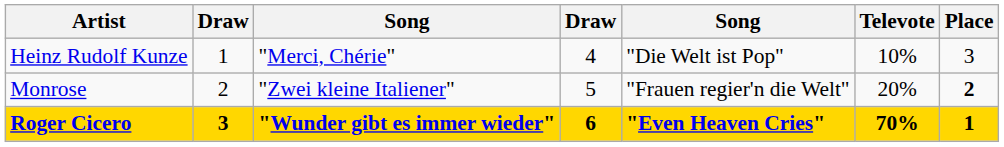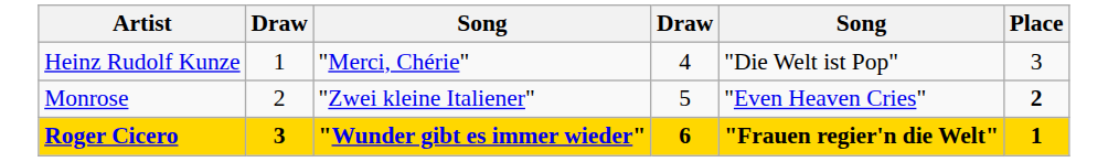 <table class="sortable wikitable" style="margin: 1em auto 1em auto; text-align:center;">
 <tr>
 <th>Artist</th>
 <th>Draw</th>
 <th>Song </th>
 <th>Draw</th>
 <th>Song</th>
-<th>Televote</th>
 <th>Place</th>
 </tr>
 <tr>
 <td align="left"><a href='#'>Heinz Rudolf Kunze</a></td>
 <td>1</td>
 <td align="left">"<a href='#'>Merci, Chérie</a>" </td>
 <td>4</td>
 <td align="left">"Die Welt ist Pop"</td>
-<td>10%</td>
 <td>3</td>
 </tr>
 <tr>
 <td align="left"><a href='#'>Monrose</a></td>
 <td>2</td>
 <td align="left">"<a href='#'>Zwei kleine Italiener</a>" </td>
 <td>5</td>
-<td align="left">"Frauen regier'n die Welt"</td>
-<td>20%</td>
+<td align="left">"<a href='#'>Even Heaven Cries</a>"</td>
 <td><strong>2</strong></td>
 </tr>
 <tr style="font-weight:bold; background:gold;">
 <td align="left"><a href='#'>Roger Cicero</a></td>
 <td>3</td>
 <td align="left">"<a href='#'>Wunder gibt es immer wieder</a>" </td>
 <td>6</td>
-<td align="left">"<a href='#'>Even Heaven Cries</a>"</td>
-<td>70%</td>
+<td align="left">"Frauen regier'n die Welt"</td>
 <td>1</td>
 </tr>
 </table>
